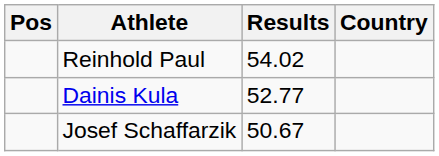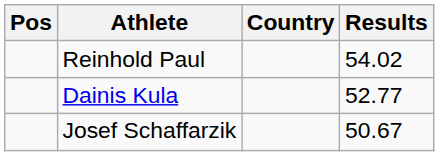 <table class="wikitable">
 <tr>
 <th>Pos</th>
 <th>Athlete</th>
+<th>Country</th>
 <th>Results</th>
-<th>Country</th>
 </tr>
 <tr>
 <td align="center"></td>
 <td>Reinhold Paul</td>
+<td></td>
 <td>54.02</td>
-<td></td>
 </tr>
 <tr>
 <td align="center"></td>
 <td><a href='#'>Dainis Kula</a></td>
+<td></td>
 <td>52.77</td>
-<td></td>
 </tr>
 <tr>
 <td align="center"></td>
 <td>Josef Schaffarzik</td>
+<td></td>
 <td>50.67</td>
-<td></td>
 </tr>
 </table>
